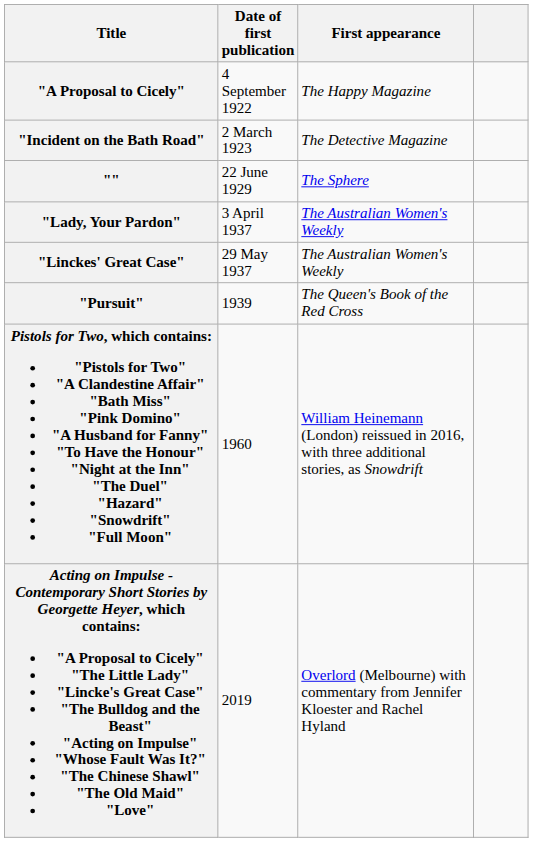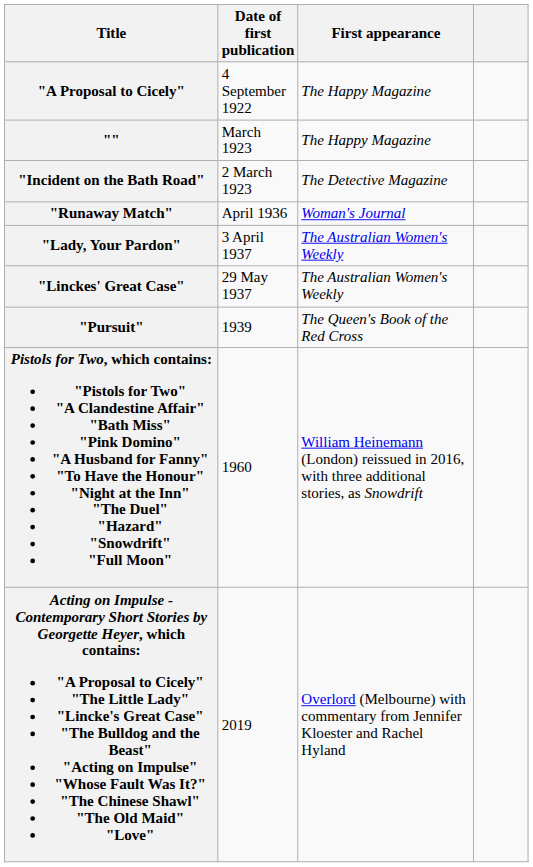 <table class="wikitable plainrowheaders sortable" style="margin-right: 0;">
 <tr>
 <th width="220">Title</th>
 <th width="60">Date of first<br>publication</th>
 <th width="180">First appearance</th>
 <th width="50" class="unsortable"></th>
 </tr>
 <tr>
 <th scope="row">"A Proposal to Cicely"</th>
 <td data-sort-value="1922-09-04">4 September 1922</td>
 <td><em>The Happy Magazine</em></td>
 <td></td>
 </tr>
 <tr>
+<th scope="row">""</th>
+<td data-sort-value="1923-03">March 1923</td>
+<td><em>The Happy Magazine</em></td>
+<td></td>
+</tr>
+<tr>
 <th scope="row">"Incident on the Bath Road"</th>
 <td data-sort-value="1923-03-02">2 March 1923</td>
 <td><em>The Detective Magazine</em></td>
 <td></td>
 </tr>
 <tr>
-<th scope="row">""</th>
-<td data-sort-value="1929-06-22">22 June 1929</td>
-<td><em><a href='#'>The Sphere</a></em></td>
+<th scope="row">"Runaway Match"</th>
+<td data-sort-value="1936-04">April 1936</td>
+<td><em><a href='#'>Woman's Journal</a></em></td>
 <td></td>
 </tr>
 <tr>
 <th scope="row">"Lady, Your Pardon"</th>
 <td data-sort-value="1937-04-03">3 April 1937</td>
 <td><em><a href='#'>The Australian Women's Weekly</a></em></td>
 <td></td>
 </tr>
 <tr>
 <th scope="row">"Linckes' Great Case"</th>
 <td data-sort-value="1937-05-29">29 May 1937</td>
 <td><em>The Australian Women's Weekly</em></td>
 <td></td>
 </tr>
 <tr>
 <th scope="row">"Pursuit"</th>
 <td>1939</td>
 <td><em>The Queen's Book of the Red Cross</em></td>
 <td></td>
 </tr>
 <tr>
 <th scope="row"><em>Pistols for Two</em>, which contains:<br><ul><li>"Pistols for Two"</li><li>"A Clandestine Affair"</li><li>"Bath Miss"</li><li>"Pink Domino"</li><li>"A Husband for Fanny"</li><li>"To Have the Honour"</li><li>"Night at the Inn"</li><li>"The Duel"</li><li>"Hazard"</li><li>"Snowdrift"</li><li>"Full Moon"</li></ul></th>
 <td>1960</td>
 <td><a href='#'>William Heinemann</a> (London) reissued in 2016, with three additional stories, as <em>Snowdrift</em></td>
 <td></td>
 </tr>
 <tr>
 <th scope="row"><em>Acting on Impulse - Contemporary Short Stories by Georgette Heyer</em>, which contains:<br><ul><li>"A Proposal to Cicely"</li><li>"The Little Lady"</li><li>"Lincke's Great Case"</li><li>"The Bulldog and the Beast"</li><li>"Acting on Impulse"</li><li>"Whose Fault Was It?"</li><li>"The Chinese Shawl"</li><li>"The Old Maid"</li><li>"Love"</li></ul></th>
 <td>2019</td>
 <td><a href='#'>Overlord</a> (Melbourne) with commentary from Jennifer Kloester and Rachel Hyland</td>
 <td></td>
 </tr>
 </table>
